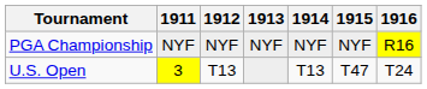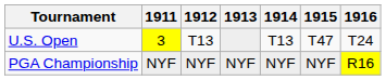 <table class="wikitable" style="font-size:95%;text-align:center;">
 <tr>
 <th>Tournament</th>
 <th>1911</th>
 <th>1912</th>
 <th>1913</th>
 <th>1914</th>
 <th>1915</th>
 <th>1916</th>
 </tr>
 <tr>
+<td align="left"><a href='#'>U.S. Open</a></td>
+<td style="background:yellow;">3</td>
+<td>T13</td>
+<td style="background:#eeeeee;"></td>
+<td>T13</td>
+<td>T47</td>
+<td>T24</td>
+</tr>
+<tr>
 <td align="left"><a href='#'>PGA Championship</a></td>
 <td style="background:#eeeeee;">NYF</td>
 <td style="background:#eeeeee;">NYF</td>
 <td style="background:#eeeeee;">NYF</td>
 <td style="background:#eeeeee;">NYF</td>
 <td style="background:#eeeeee;">NYF</td>
 <td style="background:yellow;">R16</td>
 </tr>
-<tr>
-<td align="left"><a href='#'>U.S. Open</a></td>
-<td style="background:yellow;">3</td>
-<td>T13</td>
-<td style="background:#eeeeee;"></td>
-<td>T13</td>
-<td>T47</td>
-<td>T24</td>
-</tr>
 </table>
